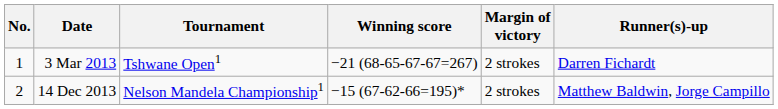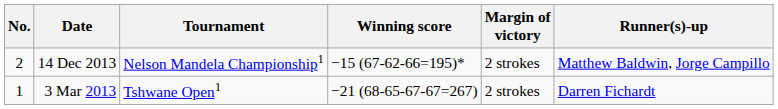 <table class="wikitable" style="font-size:95%;">
 <tr>
 <th>No.</th>
 <th>Date</th>
 <th>Tournament</th>
 <th>Winning score</th>
 <th>Margin of<br>victory</th>
 <th>Runner(s)-up</th>
 </tr>
 <tr>
+<td align=center>2</td>
+<td align=right>14 Dec 2013</td>
+<td><a href='#'>Nelson Mandela Championship</a><sup>1</sup></td>
+<td>−15 (67-62-66=195)*</td>
+<td>2 strokes</td>
+<td> <a href='#'>Matthew Baldwin</a>,  <a href='#'>Jorge Campillo</a></td>
+</tr>
+<tr>
 <td align=center>1</td>
 <td align=right>3 Mar <a href='#'>2013</a></td>
 <td><a href='#'>Tshwane Open</a><sup>1</sup></td>
 <td>−21 (68-65-67-67=267)</td>
 <td>2 strokes</td>
 <td> <a href='#'>Darren Fichardt</a></td>
 </tr>
-<tr>
-<td align=center>2</td>
-<td align=right>14 Dec 2013</td>
-<td><a href='#'>Nelson Mandela Championship</a><sup>1</sup></td>
-<td>−15 (67-62-66=195)*</td>
-<td>2 strokes</td>
-<td> <a href='#'>Matthew Baldwin</a>,  <a href='#'>Jorge Campillo</a></td>
-</tr>
 </table>
